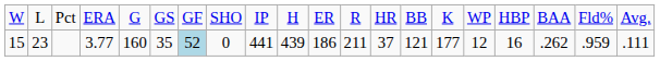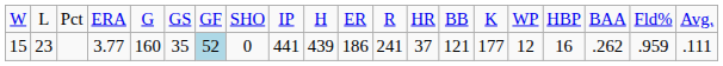 <table class=wikitable style="text-align:center">
 <tr>
 <td><a href='#'>W</a></td>
 <td>L</td>
 <td>Pct</td>
 <td><a href='#'>ERA</a></td>
 <td><a href='#'>G</a></td>
 <td><a href='#'>GS</a></td>
 <td><a href='#'>GF</a></td>
 <td><a href='#'>SHO</a></td>
 <td><a href='#'>IP</a></td>
 <td><a href='#'>H</a></td>
 <td><a href='#'>ER</a></td>
 <td><a href='#'>R</a></td>
 <td><a href='#'>HR</a></td>
 <td><a href='#'>BB</a></td>
 <td><a href='#'>K</a></td>
 <td><a href='#'>WP</a></td>
 <td><a href='#'>HBP</a></td>
 <td><a href='#'>BAA</a></td>
 <td><a href='#'>Fld%</a></td>
 <td><a href='#'>Avg.</a></td>
 </tr>
 <tr>
 <td>15</td>
 <td>23</td>
 <td></td>
 <td>3.77</td>
 <td>160</td>
 <td>35</td>
 <td style="background: lightblue;">52</td>
 <td>0</td>
 <td>441</td>
 <td>439</td>
 <td>186</td>
-<td>211</td>
+<td>241</td>
 <td>37</td>
 <td>121</td>
 <td>177</td>
 <td>12</td>
 <td>16</td>
 <td>.262</td>
 <td>.959</td>
 <td>.111</td>
 </tr>
 </table>
